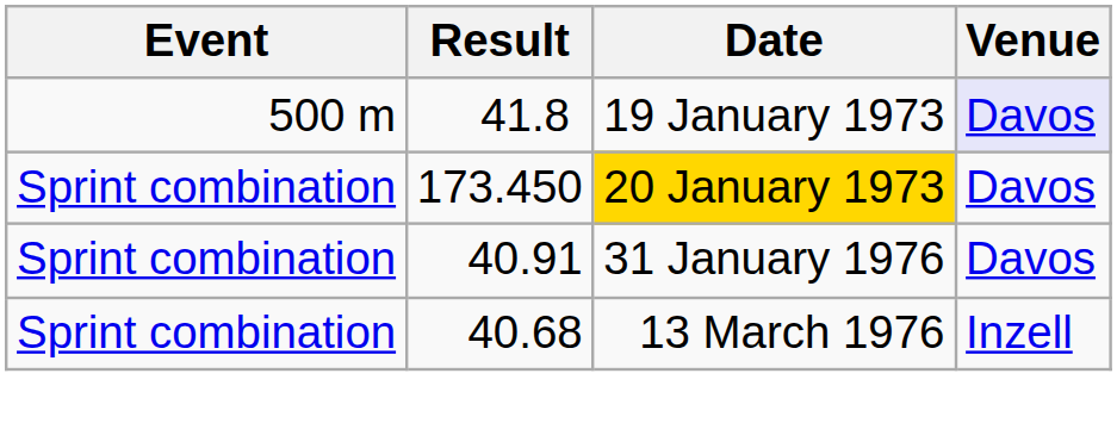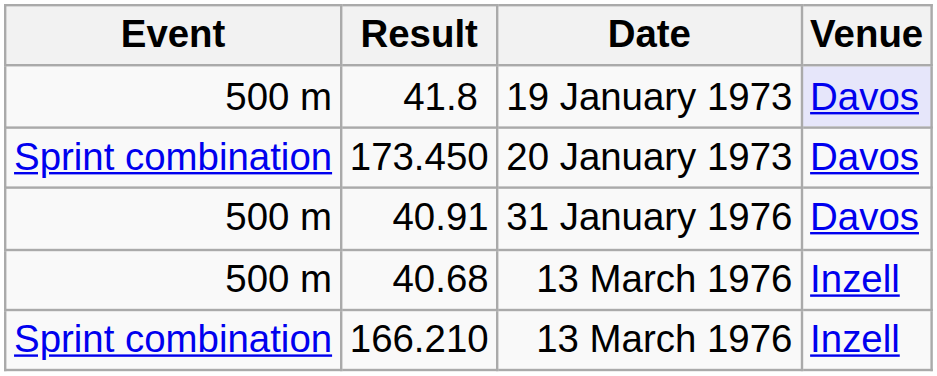 <table class="wikitable">
 <tr>
 <th>Event</th>
 <th>Result</th>
 <th>Date</th>
 <th>Venue</th>
 </tr>
 <tr align="right">
 <td>500 m</td>
 <td>41.8 </td>
 <td>19 January 1973</td>
 <td align="left" style="background: lavender;"><a href='#'>Davos</a></td>
 </tr>
 <tr align="right">
 <td><a href='#'>Sprint combination</a></td>
 <td>173.450</td>
-<td style="background: gold;">20 January 1973</td>
+<td>20 January 1973</td>
 <td align="left"><a href='#'>Davos</a></td>
 </tr>
 <tr align="right">
-<td><a href='#'>Sprint combination</a></td>
+<td>500 m</td>
 <td>40.91</td>
 <td>31 January 1976</td>
 <td align="left"><a href='#'>Davos</a></td>
 </tr>
 <tr align="right">
-<td><a href='#'>Sprint combination</a></td>
+<td>500 m</td>
 <td>40.68</td>
 <td>13 March 1976</td>
 <td align="left"><a href='#'>Inzell</a></td>
 </tr>
+<tr align="right">
+<td><a href='#'>Sprint combination</a></td>
+<td>166.210</td>
+<td>13 March 1976</td>
+<td align="left"><a href='#'>Inzell</a></td>
+</tr>
 </table>
